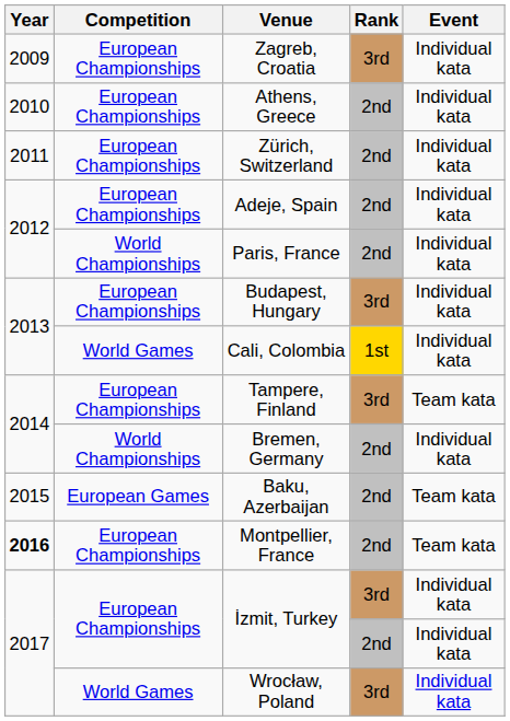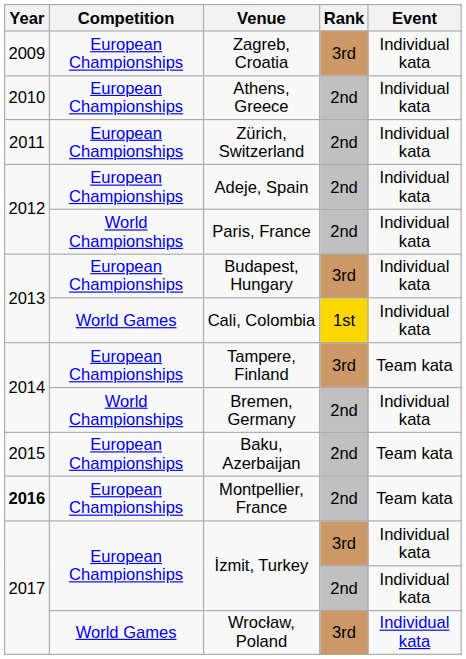 <table class="wikitable sortable" width=45% style="font-size:90%; text-align:center;">
 <tr>
 <th>Year</th>
 <th>Competition</th>
 <th>Venue</th>
 <th>Rank</th>
 <th>Event</th>
 </tr>
 <tr>
 <td>2009</td>
 <td><a href='#'>European Championships</a></td>
 <td>Zagreb, Croatia</td>
 <td bgcolor="cc9966">3rd</td>
 <td>Individual kata</td>
 </tr>
 <tr>
 <td>2010</td>
 <td><a href='#'>European Championships</a></td>
 <td>Athens, Greece</td>
 <td bgcolor="silver">2nd</td>
 <td>Individual kata</td>
 </tr>
 <tr>
 <td>2011</td>
 <td><a href='#'>European Championships</a></td>
 <td>Zürich, Switzerland</td>
 <td bgcolor="silver">2nd</td>
 <td>Individual kata</td>
 </tr>
 <tr>
 <td rowspan=2>2012</td>
 <td><a href='#'>European Championships</a></td>
 <td>Adeje, Spain</td>
 <td bgcolor="silver">2nd</td>
 <td>Individual kata</td>
 </tr>
 <tr>
 <td><a href='#'>World Championships</a></td>
 <td>Paris, France</td>
 <td bgcolor="silver">2nd</td>
 <td>Individual kata</td>
 </tr>
 <tr>
 <td rowspan=2>2013</td>
 <td><a href='#'>European Championships</a></td>
 <td>Budapest, Hungary</td>
 <td bgcolor="cc9966">3rd</td>
 <td>Individual kata</td>
 </tr>
 <tr>
 <td><a href='#'>World Games</a></td>
 <td>Cali, Colombia</td>
 <td bgcolor="gold">1st</td>
 <td>Individual kata</td>
 </tr>
 <tr>
 <td rowspan=2>2014</td>
 <td><a href='#'>European Championships</a></td>
 <td>Tampere, Finland</td>
 <td bgcolor="cc9966">3rd</td>
 <td>Team kata</td>
 </tr>
 <tr>
 <td><a href='#'>World Championships</a></td>
 <td>Bremen, Germany</td>
 <td bgcolor="silver">2nd</td>
 <td>Individual kata</td>
 </tr>
 <tr>
 <td>2015</td>
-<td><a href='#'>European Games</a></td>
+<td><a href='#'>European Championships</a></td>
 <td>Baku, Azerbaijan</td>
 <td bgcolor="silver">2nd</td>
 <td>Team kata</td>
 </tr>
 <tr>
 <td><strong>2016</strong></td>
 <td><a href='#'>European Championships</a></td>
 <td>Montpellier, France</td>
 <td bgcolor="silver">2nd</td>
 <td>Team kata</td>
 </tr>
 <tr>
 <td rowspan=3>2017</td>
 <td rowspan=2><a href='#'>European Championships</a></td>
 <td rowspan=2>İzmit, Turkey</td>
 <td bgcolor="cc9966">3rd</td>
 <td>Individual kata</td>
 </tr>
 <tr>
 <td bgcolor="silver">2nd</td>
 <td>Individual kata</td>
 </tr>
 <tr>
 <td><a href='#'>World Games</a></td>
 <td>Wrocław, Poland</td>
 <td bgcolor="cc9966">3rd</td>
 <td><a href='#'>Individual kata</a></td>
 </tr>
 </table>
